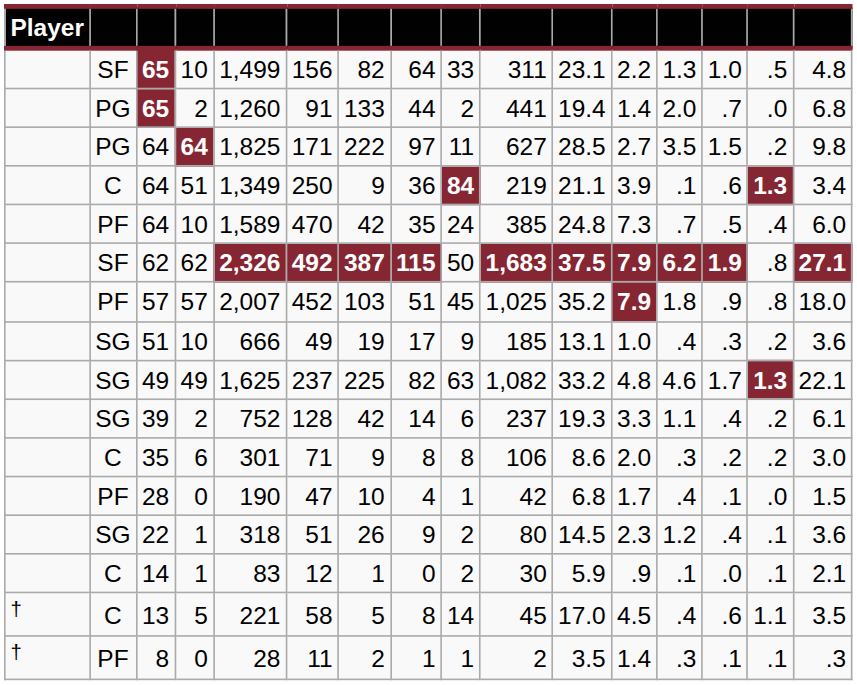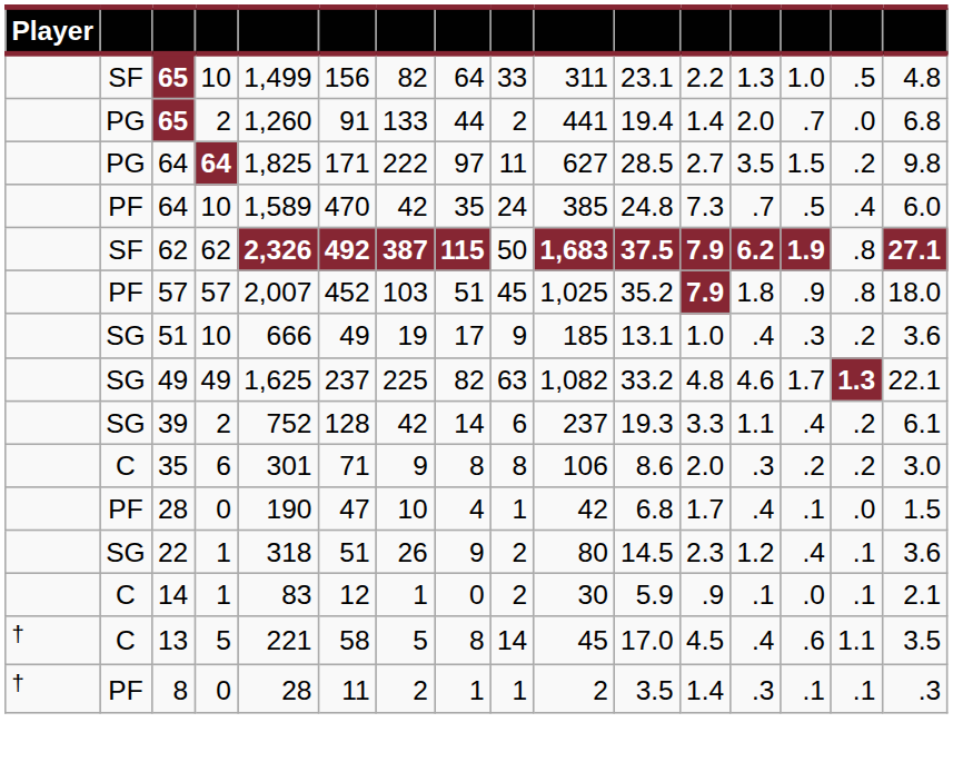 <table class="wikitable sortable" style="font-size: 95%; text-align:right;">
 <tr>
 <th style="background:#010101; color:#FFFFFF; border-top:#862633 3px solid; border-bottom:#862633 3px solid;">Player</th>
 <th style="background:#010101; color:#FFFFFF; border-top:#862633 3px solid; border-bottom:#862633 3px solid;"></th>
 <th style="background:#010101; color:#FFFFFF; border-top:#862633 3px solid; border-bottom:#862633 3px solid;"></th>
 <th style="background:#010101; color:#FFFFFF; border-top:#862633 3px solid; border-bottom:#862633 3px solid;"></th>
 <th style="background:#010101; color:#FFFFFF; border-top:#862633 3px solid; border-bottom:#862633 3px solid;"></th>
 <th style="background:#010101; color:#FFFFFF; border-top:#862633 3px solid; border-bottom:#862633 3px solid;"></th>
 <th style="background:#010101; color:#FFFFFF; border-top:#862633 3px solid; border-bottom:#862633 3px solid;"></th>
 <th style="background:#010101; color:#FFFFFF; border-top:#862633 3px solid; border-bottom:#862633 3px solid;"></th>
 <th style="background:#010101; color:#FFFFFF; border-top:#862633 3px solid; border-bottom:#862633 3px solid;"></th>
 <th style="background:#010101; color:#FFFFFF; border-top:#862633 3px solid; border-bottom:#862633 3px solid;"></th>
 <th style="background:#010101; color:#FFFFFF; border-top:#862633 3px solid; border-bottom:#862633 3px solid;"></th>
 <th style="background:#010101; color:#FFFFFF; border-top:#862633 3px solid; border-bottom:#862633 3px solid;"></th>
 <th style="background:#010101; color:#FFFFFF; border-top:#862633 3px solid; border-bottom:#862633 3px solid;"></th>
 <th style="background:#010101; color:#FFFFFF; border-top:#862633 3px solid; border-bottom:#862633 3px solid;"></th>
 <th style="background:#010101; color:#FFFFFF; border-top:#862633 3px solid; border-bottom:#862633 3px solid;"></th>
 <th style="background:#010101; color:#FFFFFF; border-top:#862633 3px solid; border-bottom:#862633 3px solid;"></th>
 </tr>
 <tr>
 <td style="text-align:left;"></td>
 <td style="text-align:center;">SF</td>
 <td style="background:#862633; color:#FFFFFF;"><strong>65</strong></td>
 <td>10</td>
 <td>1,499</td>
 <td>156</td>
 <td>82</td>
 <td>64</td>
 <td>33</td>
 <td>311</td>
 <td>23.1</td>
 <td>2.2</td>
 <td>1.3</td>
 <td>1.0</td>
 <td>.5</td>
 <td>4.8</td>
 </tr>
 <tr>
 <td style="text-align:left;"></td>
 <td style="text-align:center;">PG</td>
 <td style="background:#862633; color:#FFFFFF;"><strong>65</strong></td>
 <td>2</td>
 <td>1,260</td>
 <td>91</td>
 <td>133</td>
 <td>44</td>
 <td>2</td>
 <td>441</td>
 <td>19.4</td>
 <td>1.4</td>
 <td>2.0</td>
 <td>.7</td>
 <td>.0</td>
 <td>6.8</td>
 </tr>
 <tr>
 <td style="text-align:left;"></td>
 <td style="text-align:center;">PG</td>
 <td>64</td>
 <td style="background:#862633; color:#FFFFFF;"><strong>64</strong></td>
 <td>1,825</td>
 <td>171</td>
 <td>222</td>
 <td>97</td>
 <td>11</td>
 <td>627</td>
 <td>28.5</td>
 <td>2.7</td>
 <td>3.5</td>
 <td>1.5</td>
 <td>.2</td>
 <td>9.8</td>
-</tr>
-<tr>
-<td style="text-align:left;"></td>
-<td style="text-align:center;">C</td>
-<td>64</td>
-<td>51</td>
-<td>1,349</td>
-<td>250</td>
-<td>9</td>
-<td>36</td>
-<td style="background:#862633; color:#FFFFFF;"><strong>84</strong></td>
-<td>219</td>
-<td>21.1</td>
-<td>3.9</td>
-<td>.1</td>
-<td>.6</td>
-<td style="background:#862633; color:#FFFFFF;"><strong>1.3</strong></td>
-<td>3.4</td>
 </tr>
 <tr>
 <td style="text-align:left;"></td>
 <td style="text-align:center;">PF</td>
 <td>64</td>
 <td>10</td>
 <td>1,589</td>
 <td>470</td>
 <td>42</td>
 <td>35</td>
 <td>24</td>
 <td>385</td>
 <td>24.8</td>
 <td>7.3</td>
 <td>.7</td>
 <td>.5</td>
 <td>.4</td>
 <td>6.0</td>
 </tr>
 <tr>
 <td style="text-align:left;"></td>
 <td style="text-align:center;">SF</td>
 <td>62</td>
 <td>62</td>
 <td style="background:#862633; color:#FFFFFF;"><strong>2,326</strong></td>
 <td style="background:#862633; color:#FFFFFF;"><strong>492</strong></td>
 <td style="background:#862633; color:#FFFFFF;"><strong>387</strong></td>
 <td style="background:#862633; color:#FFFFFF;"><strong>115</strong></td>
 <td>50</td>
 <td style="background:#862633; color:#FFFFFF;"><strong>1,683</strong></td>
 <td style="background:#862633; color:#FFFFFF;"><strong>37.5</strong></td>
 <td style="background:#862633; color:#FFFFFF;"><strong>7.9</strong></td>
 <td style="background:#862633; color:#FFFFFF;"><strong>6.2</strong></td>
 <td style="background:#862633; color:#FFFFFF;"><strong>1.9</strong></td>
 <td>.8</td>
 <td style="background:#862633; color:#FFFFFF;"><strong>27.1</strong></td>
 </tr>
 <tr>
 <td style="text-align:left;"></td>
 <td style="text-align:center;">PF</td>
 <td>57</td>
 <td>57</td>
 <td>2,007</td>
 <td>452</td>
 <td>103</td>
 <td>51</td>
 <td>45</td>
 <td>1,025</td>
 <td>35.2</td>
 <td style="background:#862633; color:#FFFFFF;"><strong>7.9</strong></td>
 <td>1.8</td>
 <td>.9</td>
 <td>.8</td>
 <td>18.0</td>
 </tr>
 <tr>
 <td style="text-align:left;"></td>
 <td style="text-align:center;">SG</td>
 <td>51</td>
 <td>10</td>
 <td>666</td>
 <td>49</td>
 <td>19</td>
 <td>17</td>
 <td>9</td>
 <td>185</td>
 <td>13.1</td>
 <td>1.0</td>
 <td>.4</td>
 <td>.3</td>
 <td>.2</td>
 <td>3.6</td>
 </tr>
 <tr>
 <td style="text-align:left;"></td>
 <td style="text-align:center;">SG</td>
 <td>49</td>
 <td>49</td>
 <td>1,625</td>
 <td>237</td>
 <td>225</td>
 <td>82</td>
 <td>63</td>
 <td>1,082</td>
 <td>33.2</td>
 <td>4.8</td>
 <td>4.6</td>
 <td>1.7</td>
 <td style="background:#862633; color:#FFFFFF;"><strong>1.3</strong></td>
 <td>22.1</td>
 </tr>
 <tr>
 <td style="text-align:left;"></td>
 <td style="text-align:center;">SG</td>
 <td>39</td>
 <td>2</td>
 <td>752</td>
 <td>128</td>
 <td>42</td>
 <td>14</td>
 <td>6</td>
 <td>237</td>
 <td>19.3</td>
 <td>3.3</td>
 <td>1.1</td>
 <td>.4</td>
 <td>.2</td>
 <td>6.1</td>
 </tr>
 <tr>
 <td style="text-align:left;"></td>
 <td style="text-align:center;">C</td>
 <td>35</td>
 <td>6</td>
 <td>301</td>
 <td>71</td>
 <td>9</td>
 <td>8</td>
 <td>8</td>
 <td>106</td>
 <td>8.6</td>
 <td>2.0</td>
 <td>.3</td>
 <td>.2</td>
 <td>.2</td>
 <td>3.0</td>
 </tr>
 <tr>
 <td style="text-align:left;"></td>
 <td style="text-align:center;">PF</td>
 <td>28</td>
 <td>0</td>
 <td>190</td>
 <td>47</td>
 <td>10</td>
 <td>4</td>
 <td>1</td>
 <td>42</td>
 <td>6.8</td>
 <td>1.7</td>
 <td>.4</td>
 <td>.1</td>
 <td>.0</td>
 <td>1.5</td>
 </tr>
 <tr>
 <td style="text-align:left;"></td>
 <td style="text-align:center;">SG</td>
 <td>22</td>
 <td>1</td>
 <td>318</td>
 <td>51</td>
 <td>26</td>
 <td>9</td>
 <td>2</td>
 <td>80</td>
 <td>14.5</td>
 <td>2.3</td>
 <td>1.2</td>
 <td>.4</td>
 <td>.1</td>
 <td>3.6</td>
 </tr>
 <tr>
 <td style="text-align:left;"></td>
 <td style="text-align:center;">C</td>
 <td>14</td>
 <td>1</td>
 <td>83</td>
 <td>12</td>
 <td>1</td>
 <td>0</td>
 <td>2</td>
 <td>30</td>
 <td>5.9</td>
 <td>.9</td>
 <td>.1</td>
 <td>.0</td>
 <td>.1</td>
 <td>2.1</td>
 </tr>
 <tr>
 <td style="text-align:left;"><sup>†</sup></td>
 <td style="text-align:center;">C</td>
 <td>13</td>
 <td>5</td>
 <td>221</td>
 <td>58</td>
 <td>5</td>
 <td>8</td>
 <td>14</td>
 <td>45</td>
 <td>17.0</td>
 <td>4.5</td>
 <td>.4</td>
 <td>.6</td>
 <td>1.1</td>
 <td>3.5</td>
 </tr>
 <tr>
 <td style="text-align:left;"><sup>†</sup></td>
 <td style="text-align:center;">PF</td>
 <td>8</td>
 <td>0</td>
 <td>28</td>
 <td>11</td>
 <td>2</td>
 <td>1</td>
 <td>1</td>
 <td>2</td>
 <td>3.5</td>
 <td>1.4</td>
 <td>.3</td>
 <td>.1</td>
 <td>.1</td>
 <td>.3</td>
 </tr>
 </table>
